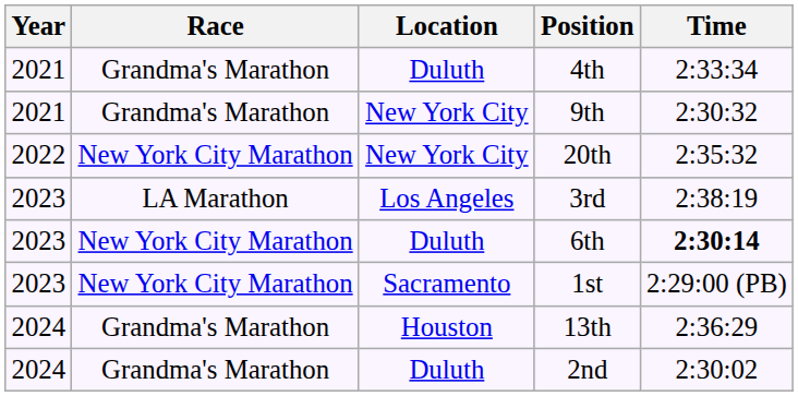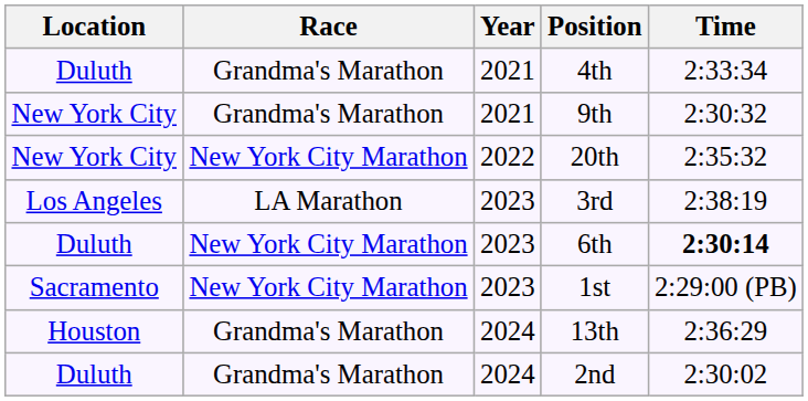 <table class="wikitable" style="text-align:center; background:#faf5ff;">
 <tr>
+<th>Location</th>
+<th>Race</th>
 <th>Year</th>
-<th>Race</th>
-<th>Location</th>
 <th>Position</th>
 <th>Time</th>
 </tr>
 <tr>
+<td><a href='#'>Duluth</a></td>
+<td>Grandma's Marathon</td>
 <td>2021</td>
-<td>Grandma's Marathon</td>
-<td><a href='#'>Duluth</a></td>
 <td>4th</td>
 <td>2:33:34</td>
 </tr>
 <tr>
+<td><a href='#'>New York City</a></td>
+<td>Grandma's Marathon</td>
 <td>2021</td>
-<td>Grandma's Marathon</td>
-<td><a href='#'>New York City</a></td>
 <td>9th</td>
 <td>2:30:32</td>
 </tr>
 <tr>
+<td><a href='#'>New York City</a></td>
+<td><a href='#'>New York City Marathon</a></td>
 <td>2022</td>
-<td><a href='#'>New York City Marathon</a></td>
-<td><a href='#'>New York City</a></td>
 <td>20th</td>
 <td>2:35:32</td>
 </tr>
 <tr>
+<td><a href='#'>Los Angeles</a></td>
+<td>LA Marathon</td>
 <td>2023</td>
-<td>LA Marathon</td>
-<td><a href='#'>Los Angeles</a></td>
 <td>3rd</td>
 <td>2:38:19</td>
 </tr>
 <tr>
+<td><a href='#'>Duluth</a></td>
+<td><a href='#'>New York City Marathon</a></td>
 <td>2023</td>
-<td><a href='#'>New York City Marathon</a></td>
-<td><a href='#'>Duluth</a></td>
 <td>6th</td>
 <td><strong>2:30:14</strong></td>
 </tr>
 <tr>
+<td><a href='#'>Sacramento</a></td>
+<td><a href='#'>New York City Marathon</a></td>
 <td>2023</td>
-<td><a href='#'>New York City Marathon</a></td>
-<td><a href='#'>Sacramento</a></td>
 <td>1st</td>
 <td>2:29:00 (PB)</td>
 </tr>
 <tr>
+<td><a href='#'>Houston</a></td>
+<td>Grandma's Marathon</td>
 <td>2024</td>
-<td>Grandma's Marathon</td>
-<td><a href='#'>Houston</a></td>
 <td>13th</td>
 <td>2:36:29</td>
 </tr>
 <tr>
+<td><a href='#'>Duluth</a></td>
+<td>Grandma's Marathon</td>
 <td>2024</td>
-<td>Grandma's Marathon</td>
-<td><a href='#'>Duluth</a></td>
 <td>2nd</td>
 <td>2:30:02</td>
 </tr>
 </table>
